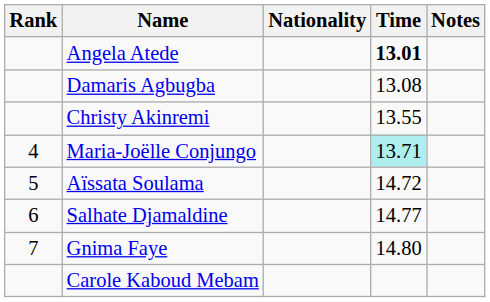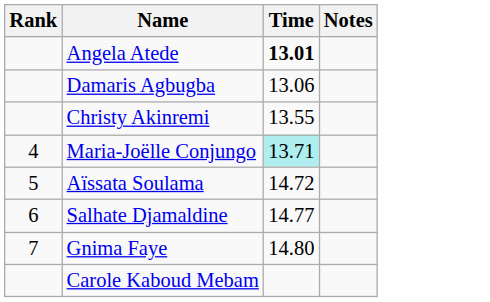 <table class="wikitable sortable" style="text-align:center">
 <tr>
 <th>Rank</th>
 <th>Name</th>
-<th>Nationality</th>
 <th>Time</th>
 <th>Notes</th>
 </tr>
 <tr>
 <td></td>
 <td align=left><a href='#'>Angela Atede</a></td>
-<td align=left></td>
 <td><strong>13.01</strong></td>
 <td></td>
 </tr>
 <tr>
 <td></td>
 <td align=left><a href='#'>Damaris Agbugba</a></td>
-<td align=left></td>
-<td>13.08</td>
+<td>13.06</td>
 <td></td>
 </tr>
 <tr>
 <td></td>
 <td align=left><a href='#'>Christy Akinremi</a></td>
-<td align=left></td>
 <td>13.55</td>
 <td></td>
 </tr>
 <tr>
 <td>4</td>
 <td align=left><a href='#'>Maria-Joëlle Conjungo</a></td>
-<td align=left></td>
 <td style="background: paleturquoise;">13.71</td>
 <td></td>
 </tr>
 <tr>
 <td>5</td>
 <td align=left><a href='#'>Aïssata Soulama</a></td>
-<td align=left></td>
 <td>14.72</td>
 <td></td>
 </tr>
 <tr>
 <td>6</td>
 <td align=left><a href='#'>Salhate Djamaldine</a></td>
-<td align=left></td>
 <td>14.77</td>
 <td></td>
 </tr>
 <tr>
 <td>7</td>
 <td align=left><a href='#'>Gnima Faye</a></td>
-<td align=left></td>
 <td>14.80</td>
 <td></td>
 </tr>
 <tr>
 <td></td>
 <td align=left><a href='#'>Carole Kaboud Mebam</a></td>
-<td align=left></td>
 <td></td>
 <td></td>
 </tr>
 </table>
